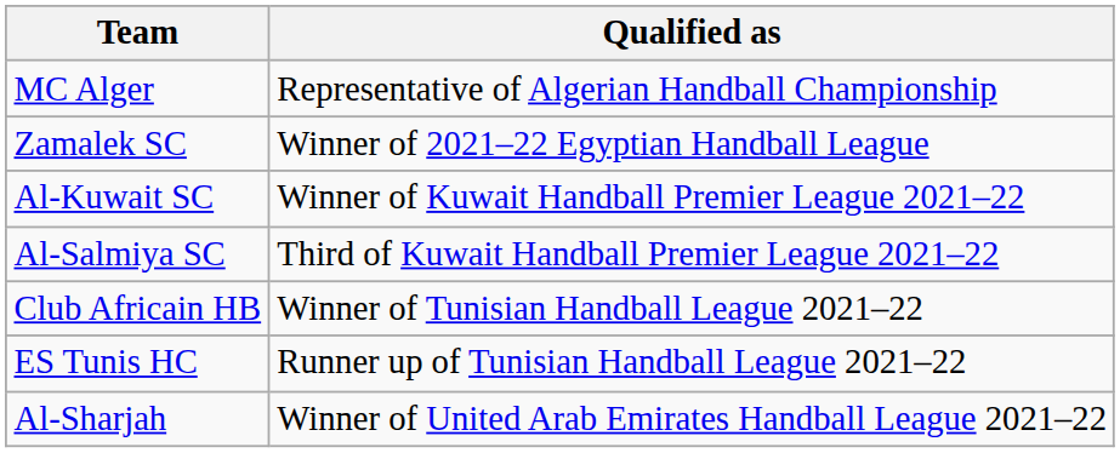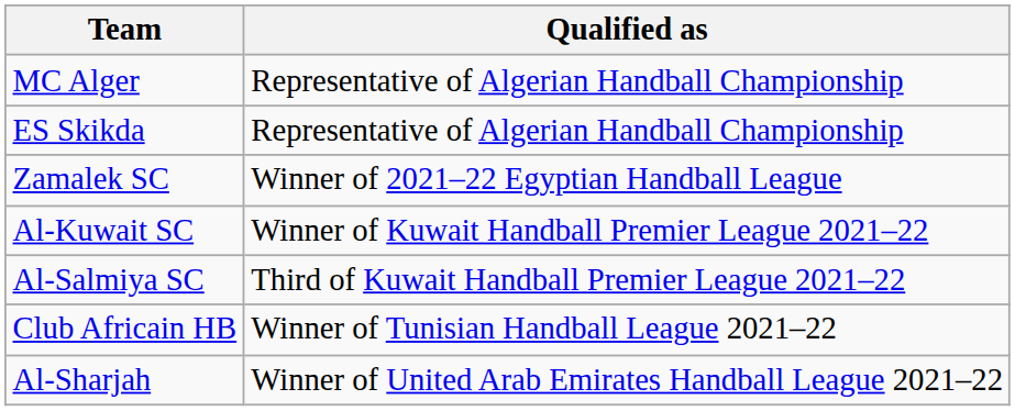 <table class="wikitable">
 <tr>
 <th>Team</th>
 <th>Qualified as</th>
 </tr>
 <tr>
 <td> <a href='#'>MC Alger</a></td>
+<td>Representative of <a href='#'>Algerian Handball Championship</a></td>
+</tr>
+<tr>
+<td> <a href='#'>ES Skikda</a></td>
 <td>Representative of <a href='#'>Algerian Handball Championship</a></td>
 </tr>
 <tr>
 <td> <a href='#'>Zamalek SC</a></td>
 <td>Winner of <a href='#'>2021–22 Egyptian Handball League</a></td>
 </tr>
 <tr>
 <td> <a href='#'>Al-Kuwait SC</a></td>
 <td>Winner of <a href='#'>Kuwait Handball Premier League 2021–22</a></td>
 </tr>
 <tr>
 <td> <a href='#'>Al-Salmiya SC</a></td>
 <td>Third of <a href='#'>Kuwait Handball Premier League 2021–22</a></td>
 </tr>
 <tr>
 <td> <a href='#'>Club Africain HB</a></td>
 <td>Winner of <a href='#'>Tunisian Handball League</a> 2021–22</td>
 </tr>
 <tr>
-<td> <a href='#'>ES Tunis HC</a></td>
-<td>Runner up of <a href='#'>Tunisian Handball League</a> 2021–22</td>
-</tr>
-<tr>
 <td> <a href='#'>Al-Sharjah</a></td>
 <td>Winner of <a href='#'>United Arab Emirates Handball League</a> 2021–22</td>
 </tr>
 </table>
